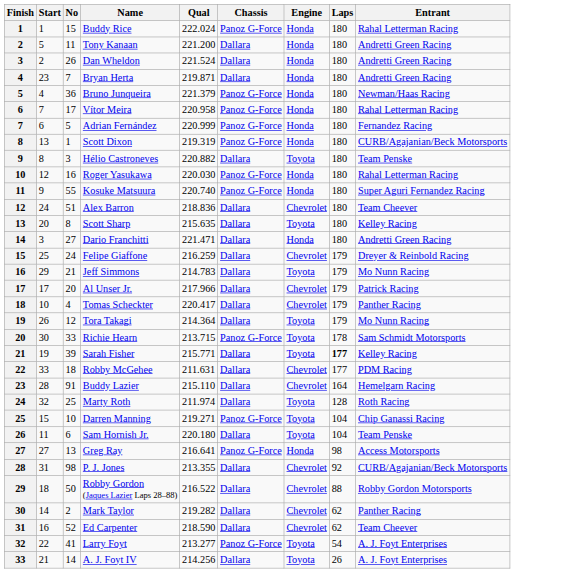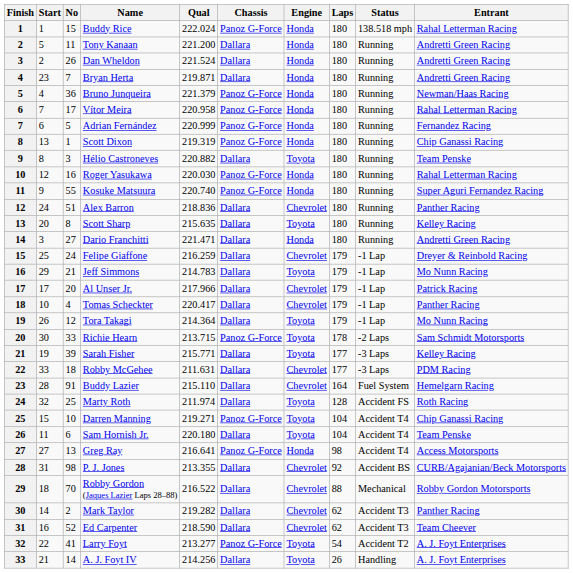 <table class="wikitable">
 <tr>
 <th>Finish</th>
 <th>Start</th>
 <th>No</th>
 <th>Name</th>
 <th>Qual</th>
 <th>Chassis</th>
 <th>Engine</th>
 <th>Laps</th>
+<th>Status</th>
 <th>Entrant</th>
 </tr>
 <tr>
 <th>1</th>
 <td>1</td>
 <td>15</td>
 <td> <a href='#'>Buddy Rice</a></td>
 <td>222.024</td>
 <td><a href='#'>Panoz G-Force</a></td>
 <td><a href='#'>Honda</a></td>
 <td>180</td>
+<td>138.518 mph</td>
 <td><a href='#'>Rahal Letterman Racing</a></td>
 </tr>
 <tr>
 <th>2</th>
 <td>5</td>
 <td>11</td>
 <td> <a href='#'>Tony Kanaan</a></td>
 <td>221.200</td>
 <td><a href='#'>Dallara</a></td>
 <td><a href='#'>Honda</a></td>
 <td>180</td>
+<td>Running</td>
 <td><a href='#'>Andretti Green Racing</a></td>
 </tr>
 <tr>
 <th>3</th>
 <td>2</td>
 <td>26</td>
 <td> <a href='#'>Dan Wheldon</a></td>
 <td>221.524</td>
 <td><a href='#'>Dallara</a></td>
 <td><a href='#'>Honda</a></td>
 <td>180</td>
+<td>Running</td>
 <td><a href='#'>Andretti Green Racing</a></td>
 </tr>
 <tr>
 <th>4</th>
 <td>23</td>
 <td>7</td>
 <td> <a href='#'>Bryan Herta</a></td>
 <td>219.871</td>
 <td><a href='#'>Dallara</a></td>
 <td><a href='#'>Honda</a></td>
 <td>180</td>
+<td>Running</td>
 <td><a href='#'>Andretti Green Racing</a></td>
 </tr>
 <tr>
 <th>5</th>
 <td>4</td>
 <td>36</td>
 <td> <a href='#'>Bruno Junqueira</a></td>
 <td>221.379</td>
 <td><a href='#'>Panoz G-Force</a></td>
 <td><a href='#'>Honda</a></td>
 <td>180</td>
+<td>Running</td>
 <td><a href='#'>Newman/Haas Racing</a></td>
 </tr>
 <tr>
 <th>6</th>
 <td>7</td>
 <td>17</td>
 <td> <a href='#'>Vítor Meira</a></td>
 <td>220.958</td>
 <td><a href='#'>Panoz G-Force</a></td>
 <td><a href='#'>Honda</a></td>
 <td>180</td>
+<td>Running</td>
 <td><a href='#'>Rahal Letterman Racing</a></td>
 </tr>
 <tr>
 <th>7</th>
 <td>6</td>
 <td>5</td>
 <td> <a href='#'>Adrian Fernández</a></td>
 <td>220.999</td>
 <td><a href='#'>Panoz G-Force</a></td>
 <td><a href='#'>Honda</a></td>
 <td>180</td>
+<td>Running</td>
 <td><a href='#'>Fernandez Racing</a></td>
 </tr>
 <tr>
 <th>8</th>
 <td>13</td>
 <td>1</td>
 <td> <a href='#'>Scott Dixon</a></td>
 <td>219.319</td>
 <td><a href='#'>Panoz G-Force</a></td>
 <td><a href='#'>Honda</a></td>
 <td>180</td>
-<td><a href='#'>CURB/Agajanian/Beck Motorsports</a></td>
+<td>Running</td>
+<td><a href='#'>Chip Ganassi Racing</a></td>
 </tr>
 <tr>
 <th>9</th>
 <td>8</td>
 <td>3</td>
 <td> <a href='#'>Hélio Castroneves</a> <strong></strong></td>
 <td>220.882</td>
 <td><a href='#'>Dallara</a></td>
 <td><a href='#'>Toyota</a></td>
 <td>180</td>
+<td>Running</td>
 <td><a href='#'>Team Penske</a></td>
 </tr>
 <tr>
 <th>10</th>
 <td>12</td>
 <td>16</td>
 <td> <a href='#'>Roger Yasukawa</a></td>
 <td>220.030</td>
 <td><a href='#'>Panoz G-Force</a></td>
 <td><a href='#'>Honda</a></td>
 <td>180</td>
+<td>Running</td>
 <td><a href='#'>Rahal Letterman Racing</a></td>
 </tr>
 <tr>
 <th>11</th>
 <td>9</td>
 <td>55</td>
 <td> <a href='#'>Kosuke Matsuura</a> <strong></strong></td>
 <td>220.740</td>
 <td><a href='#'>Panoz G-Force</a></td>
 <td><a href='#'>Honda</a></td>
 <td>180</td>
+<td>Running</td>
 <td><a href='#'>Super Aguri Fernandez Racing</a></td>
 </tr>
 <tr>
 <th>12</th>
 <td>24</td>
 <td>51</td>
 <td> <a href='#'>Alex Barron</a></td>
 <td>218.836</td>
 <td><a href='#'>Dallara</a></td>
 <td><a href='#'>Chevrolet</a></td>
 <td>180</td>
-<td><a href='#'>Team Cheever</a></td>
+<td>Running</td>
+<td><a href='#'>Panther Racing</a></td>
 </tr>
 <tr>
 <th>13</th>
 <td>20</td>
 <td>8</td>
 <td> <a href='#'>Scott Sharp</a></td>
 <td>215.635</td>
 <td><a href='#'>Dallara</a></td>
 <td><a href='#'>Toyota</a></td>
 <td>180</td>
+<td>Running</td>
 <td><a href='#'>Kelley Racing</a></td>
 </tr>
 <tr>
 <th>14</th>
 <td>3</td>
 <td>27</td>
 <td> <a href='#'>Dario Franchitti</a></td>
 <td>221.471</td>
 <td><a href='#'>Dallara</a></td>
 <td><a href='#'>Honda</a></td>
 <td>180</td>
+<td>Running</td>
 <td><a href='#'>Andretti Green Racing</a></td>
 </tr>
 <tr>
 <th>15</th>
 <td>25</td>
 <td>24</td>
 <td> <a href='#'>Felipe Giaffone</a></td>
 <td>216.259</td>
 <td><a href='#'>Dallara</a></td>
 <td><a href='#'>Chevrolet</a></td>
 <td>179</td>
+<td>-1 Lap</td>
 <td><a href='#'>Dreyer & Reinbold Racing</a></td>
 </tr>
 <tr>
 <th>16</th>
 <td>29</td>
 <td>21</td>
 <td> <a href='#'>Jeff Simmons</a> <strong></strong></td>
 <td>214.783</td>
 <td><a href='#'>Dallara</a></td>
 <td><a href='#'>Toyota</a></td>
 <td>179</td>
+<td>-1 Lap</td>
 <td><a href='#'>Mo Nunn Racing</a></td>
 </tr>
 <tr>
 <th>17</th>
 <td>17</td>
 <td>20</td>
 <td> <a href='#'>Al Unser Jr.</a> <strong></strong></td>
 <td>217.966</td>
 <td><a href='#'>Dallara</a></td>
 <td><a href='#'>Chevrolet</a></td>
 <td>179</td>
+<td>-1 Lap</td>
 <td><a href='#'>Patrick Racing</a></td>
 </tr>
 <tr>
 <th>18</th>
 <td>10</td>
 <td>4</td>
 <td> <a href='#'>Tomas Scheckter</a></td>
 <td>220.417</td>
 <td><a href='#'>Dallara</a></td>
 <td><a href='#'>Chevrolet</a></td>
 <td>179</td>
+<td>-1 Lap</td>
 <td><a href='#'>Panther Racing</a></td>
 </tr>
 <tr>
 <th>19</th>
 <td>26</td>
 <td>12</td>
 <td> <a href='#'>Tora Takagi</a></td>
 <td>214.364</td>
 <td><a href='#'>Dallara</a></td>
 <td><a href='#'>Toyota</a></td>
 <td>179</td>
+<td>-1 Lap</td>
 <td><a href='#'>Mo Nunn Racing</a></td>
 </tr>
 <tr>
 <th>20</th>
 <td>30</td>
 <td>33</td>
 <td> <a href='#'>Richie Hearn</a></td>
 <td>213.715</td>
 <td><a href='#'>Panoz G-Force</a></td>
 <td><a href='#'>Toyota</a></td>
 <td>178</td>
+<td>-2 Laps</td>
 <td><a href='#'>Sam Schmidt Motorsports</a></td>
 </tr>
 <tr>
 <th>21</th>
 <td>19</td>
 <td>39</td>
 <td> <a href='#'>Sarah Fisher</a></td>
 <td>215.771</td>
 <td><a href='#'>Dallara</a></td>
 <td><a href='#'>Toyota</a></td>
-<td><strong>177</strong></td>
+<td>177</td>
+<td>-3 Laps</td>
 <td><a href='#'>Kelley Racing</a></td>
 </tr>
 <tr>
 <th>22</th>
 <td>33</td>
 <td>18</td>
 <td> <a href='#'>Robby McGehee</a></td>
 <td>211.631</td>
 <td><a href='#'>Dallara</a></td>
 <td><a href='#'>Chevrolet</a></td>
 <td>177</td>
+<td>-3 Laps</td>
 <td><a href='#'>PDM Racing</a></td>
 </tr>
 <tr>
 <th>23</th>
 <td>28</td>
 <td>91</td>
 <td> <a href='#'>Buddy Lazier</a> <strong></strong></td>
 <td>215.110</td>
 <td><a href='#'>Dallara</a></td>
 <td><a href='#'>Chevrolet</a></td>
 <td>164</td>
+<td>Fuel System</td>
 <td><a href='#'>Hemelgarn Racing</a></td>
 </tr>
 <tr>
 <th>24</th>
 <td>32</td>
 <td>25</td>
 <td> <a href='#'>Marty Roth</a> <strong></strong></td>
 <td>211.974</td>
 <td><a href='#'>Dallara</a></td>
 <td><a href='#'>Toyota</a></td>
 <td>128</td>
+<td>Accident FS</td>
 <td><a href='#'>Roth Racing</a></td>
 </tr>
 <tr>
 <th>25</th>
 <td>15</td>
 <td>10</td>
 <td> <a href='#'>Darren Manning</a> <strong></strong></td>
 <td>219.271</td>
 <td><a href='#'>Panoz G-Force</a></td>
 <td><a href='#'>Toyota</a></td>
 <td>104</td>
+<td>Accident T4</td>
 <td><a href='#'>Chip Ganassi Racing</a></td>
 </tr>
 <tr>
 <th>26</th>
 <td>11</td>
 <td>6</td>
 <td> <a href='#'>Sam Hornish Jr.</a></td>
 <td>220.180</td>
 <td><a href='#'>Dallara</a></td>
 <td><a href='#'>Toyota</a></td>
 <td>104</td>
+<td>Accident T4</td>
 <td><a href='#'>Team Penske</a></td>
 </tr>
 <tr>
 <th>27</th>
 <td>27</td>
 <td>13</td>
 <td> <a href='#'>Greg Ray</a></td>
 <td>216.641</td>
 <td><a href='#'>Panoz G-Force</a></td>
 <td><a href='#'>Honda</a></td>
 <td>98</td>
+<td>Accident T4</td>
 <td><a href='#'>Access Motorsports</a></td>
 </tr>
 <tr>
 <th>28</th>
 <td>31</td>
 <td>98</td>
 <td> <a href='#'>P. J. Jones</a> <strong></strong></td>
 <td>213.355</td>
 <td><a href='#'>Dallara</a></td>
 <td><a href='#'>Chevrolet</a></td>
 <td>92</td>
+<td>Accident BS</td>
 <td><a href='#'>CURB/Agajanian/Beck Motorsports</a></td>
 </tr>
 <tr>
 <th>29</th>
 <td>18</td>
-<td>50</td>
+<td>70</td>
 <td> <a href='#'>Robby Gordon</a><br><small>(<a href='#'>Jaques Lazier</a> Laps 28–88)</small></td>
 <td>216.522</td>
 <td><a href='#'>Dallara</a></td>
 <td><a href='#'>Chevrolet</a></td>
 <td>88</td>
+<td>Mechanical</td>
 <td><a href='#'>Robby Gordon Motorsports</a></td>
 </tr>
 <tr>
 <th>30</th>
 <td>14</td>
 <td>2</td>
 <td> <a href='#'>Mark Taylor</a> <strong></strong></td>
 <td>219.282</td>
 <td><a href='#'>Dallara</a></td>
 <td><a href='#'>Chevrolet</a></td>
 <td>62</td>
+<td>Accident T3</td>
 <td><a href='#'>Panther Racing</a></td>
 </tr>
 <tr>
 <th>31</th>
 <td>16</td>
 <td>52</td>
 <td> <a href='#'>Ed Carpenter</a> <strong></strong></td>
 <td>218.590</td>
 <td><a href='#'>Dallara</a></td>
 <td><a href='#'>Chevrolet</a></td>
 <td>62</td>
+<td>Accident T3</td>
 <td><a href='#'>Team Cheever</a></td>
 </tr>
 <tr>
 <th>32</th>
 <td>22</td>
 <td>41</td>
 <td> <a href='#'>Larry Foyt</a> <strong></strong></td>
 <td>213.277</td>
 <td><a href='#'>Panoz G-Force</a></td>
 <td><a href='#'>Toyota</a></td>
 <td>54</td>
+<td>Accident T2</td>
 <td><a href='#'>A. J. Foyt Enterprises</a></td>
 </tr>
 <tr>
 <th>33</th>
 <td>21</td>
 <td>14</td>
 <td> <a href='#'>A. J. Foyt IV</a></td>
 <td>214.256</td>
 <td><a href='#'>Dallara</a></td>
 <td><a href='#'>Toyota</a></td>
 <td>26</td>
+<td>Handling</td>
 <td><a href='#'>A. J. Foyt Enterprises</a></td>
 </tr>
 </table>
